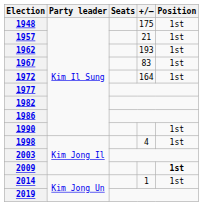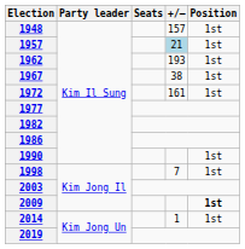 <table class="wikitable" style="text-align: center">
 <tr>
 <th>Election</th>
 <th>Party leader</th>
 <th>Seats</th>
 <th>+/–</th>
 <th>Position</th>
 </tr>
 <tr>
 <th><a href='#'>1948</a></th>
 <td rowspan="9"><a href='#'>Kim Il Sung</a></td>
 <td></td>
-<td> 175</td>
+<td> 157</td>
 <td> 1st</td>
 </tr>
 <tr>
 <th><a href='#'>1957</a></th>
 <td></td>
-<td> 21</td>
+<td style="background: lightblue;"> 21</td>
 <td> 1st</td>
 </tr>
 <tr>
 <th><a href='#'>1962</a></th>
 <td></td>
 <td> 193</td>
 <td> 1st</td>
 </tr>
 <tr>
 <th><a href='#'>1967</a></th>
 <td></td>
-<td> 83</td>
+<td> 38</td>
 <td> 1st</td>
 </tr>
 <tr>
 <th><a href='#'>1972</a></th>
 <td></td>
-<td> 164</td>
+<td> 161</td>
 <td> 1st</td>
 </tr>
 <tr>
 <th><a href='#'>1977</a></th>
 <td colspan="3"></td>
 </tr>
 <tr>
 <th><a href='#'>1982</a></th>
 <td colspan="3"></td>
 </tr>
 <tr>
 <th><a href='#'>1986</a></th>
 <td colspan="3"></td>
 </tr>
 <tr>
 <th><a href='#'>1990</a></th>
 <td></td>
 <td></td>
 <td> 1st</td>
 </tr>
 <tr>
 <th><a href='#'>1998</a></th>
 <td rowspan="3"><a href='#'>Kim Jong Il</a></td>
 <td></td>
-<td> 4</td>
+<td> 7</td>
 <td> 1st</td>
 </tr>
 <tr>
 <th><a href='#'>2003</a></th>
 <td colspan="3"></td>
 </tr>
 <tr>
 <th><a href='#'>2009</a></th>
 <td></td>
 <td></td>
 <td><strong> 1st</strong></td>
 </tr>
 <tr>
 <th><a href='#'>2014</a></th>
 <td rowspan="2"><a href='#'>Kim Jong Un</a></td>
 <td></td>
 <td> 1</td>
 <td> 1st</td>
 </tr>
 <tr>
 <th><a href='#'>2019</a></th>
 <td colspan="3"></td>
 </tr>
 </table>
